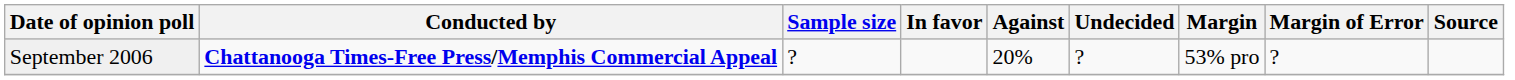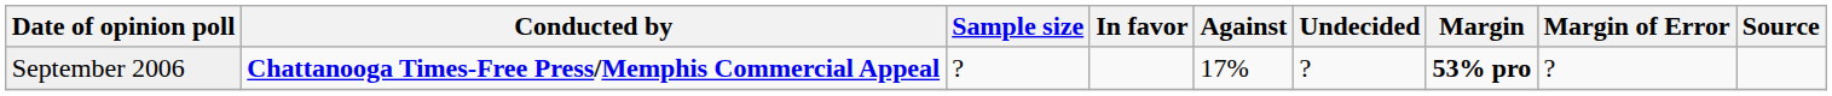 <table class="wikitable">
 <tr>
 <th>Date of opinion poll</th>
 <th>Conducted by</th>
 <th><a href='#'>Sample size</a></th>
 <th>In favor</th>
 <th>Against</th>
 <th>Undecided</th>
 <th>Margin</th>
 <th>Margin of Error</th>
 <th>Source</th>
 </tr>
 <tr>
 <td style="background:#f0f0f0;">September 2006</td>
 <td><strong><a href='#'>Chattanooga Times-Free Press</a>/<a href='#'>Memphis Commercial Appeal</a></strong></td>
 <td>?</td>
 <td></td>
-<td>20%</td>
+<td>17%</td>
 <td>?</td>
-<td>53% pro</td>
+<td><strong>53% pro</strong></td>
 <td>?</td>
 <td></td>
 </tr>
 <tr>
 </tr>
 </table>
